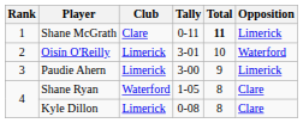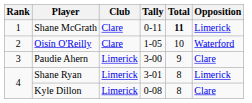 <table class="wikitable">
 <tr>
 <th>Rank</th>
 <th>Player</th>
 <th>Club</th>
 <th>Tally</th>
 <th>Total</th>
 <th>Opposition</th>
 </tr>
 <tr>
 <td rowspan="1" style="text-align:center;">1</td>
 <td>Shane McGrath</td>
 <td><a href='#'>Clare</a></td>
 <td align=center>0-11</td>
 <td align=center><strong>11</strong></td>
 <td><a href='#'>Limerick</a></td>
 </tr>
 <tr>
 <td rowspan="1" style="text-align:center;">2</td>
 <td><a href='#'>Oisín O'Reilly</a></td>
-<td><a href='#'>Limerick</a></td>
-<td align=center>3-01</td>
+<td><a href='#'>Clare</a></td>
+<td align=center>1-05</td>
 <td align=center>10</td>
 <td><a href='#'>Waterford</a></td>
 </tr>
 <tr>
 <td rowspan="1" style="text-align:center;">3</td>
 <td>Paudie Ahern</td>
 <td><a href='#'>Limerick</a></td>
 <td align=center>3-00</td>
 <td align=center>9</td>
-<td><a href='#'>Limerick</a></td>
+<td><a href='#'>Clare</a></td>
 </tr>
 <tr>
 <td rowspan="2" style="text-align:center;">4</td>
 <td>Shane Ryan</td>
-<td><a href='#'>Waterford</a></td>
-<td align=center>1-05</td>
+<td><a href='#'>Limerick</a></td>
+<td align=center>3-01</td>
 <td align=center>8</td>
-<td><a href='#'>Clare</a></td>
+<td><a href='#'>Limerick</a></td>
 </tr>
 <tr>
 <td>Kyle Dillon</td>
 <td><a href='#'>Limerick</a></td>
 <td align=center>0-08</td>
 <td align=center>8</td>
 <td><a href='#'>Clare</a></td>
 </tr>
 </table>
